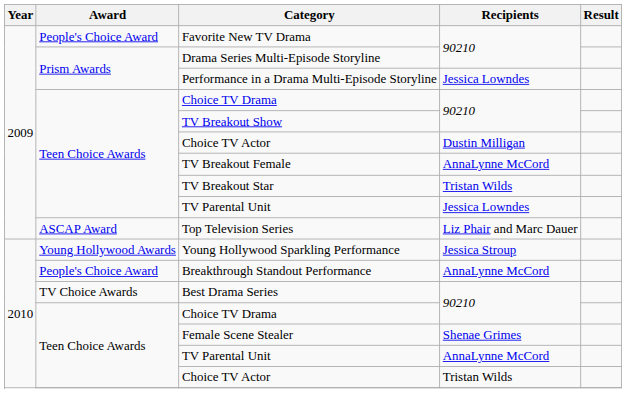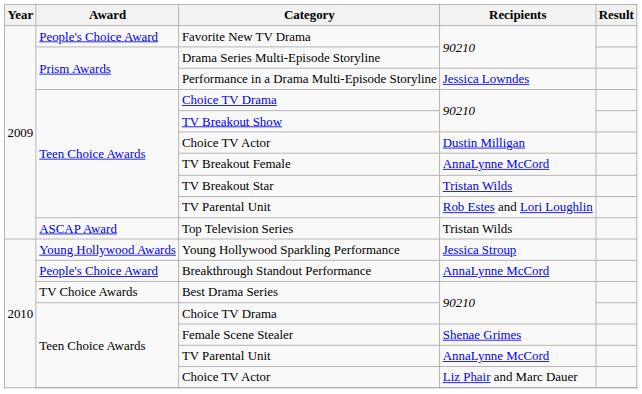 <table class="wikitable" style="font-size: 95%;">
 <tr style="text-align:center;">
 <th>Year</th>
 <th>Award</th>
 <th>Category</th>
 <th>Recipients</th>
 <th>Result</th>
 </tr>
 <tr>
 <td rowspan="10">2009</td>
 <td><a href='#'>People's Choice Award</a></td>
 <td>Favorite New TV Drama</td>
 <td rowspan="2"><em>90210</em></td>
 <td></td>
 </tr>
 <tr>
 <td rowspan="2"><a href='#'>Prism Awards</a></td>
 <td>Drama Series Multi-Episode Storyline</td>
 <td></td>
 </tr>
 <tr>
 <td>Performance in a Drama Multi-Episode Storyline</td>
 <td><a href='#'>Jessica Lowndes</a></td>
 <td></td>
 </tr>
 <tr>
 <td rowspan="6"><a href='#'>Teen Choice Awards</a></td>
 <td><a href='#'>Choice TV Drama</a></td>
 <td rowspan="2"><em>90210</em></td>
 <td></td>
 </tr>
 <tr>
 <td><a href='#'>TV Breakout Show</a></td>
 <td></td>
 </tr>
 <tr>
 <td>Choice TV Actor</td>
 <td><a href='#'>Dustin Milligan</a></td>
 <td></td>
 </tr>
 <tr>
 <td>TV Breakout Female</td>
 <td><a href='#'>AnnaLynne McCord</a></td>
 <td></td>
 </tr>
 <tr>
 <td>TV Breakout Star</td>
 <td><a href='#'>Tristan Wilds</a></td>
 <td></td>
 </tr>
 <tr>
 <td>TV Parental Unit</td>
-<td><a href='#'>Jessica Lowndes</a></td>
+<td><a href='#'>Rob Estes</a> and <a href='#'>Lori Loughlin</a></td>
 <td></td>
 </tr>
 <tr>
 <td><a href='#'>ASCAP Award</a></td>
 <td>Top Television Series</td>
-<td><a href='#'>Liz Phair</a> and Marc Dauer</td>
+<td>Tristan Wilds</td>
 <td></td>
 </tr>
 <tr>
 <td rowspan="8">2010</td>
 <td><a href='#'>Young Hollywood Awards</a></td>
 <td>Young Hollywood Sparkling Performance</td>
 <td><a href='#'>Jessica Stroup</a></td>
 <td></td>
 </tr>
 <tr>
 <td><a href='#'>People's Choice Award</a></td>
 <td>Breakthrough Standout Performance</td>
 <td><a href='#'>AnnaLynne McCord</a></td>
 <td></td>
 </tr>
 <tr>
 <td>TV Choice Awards</td>
 <td>Best Drama Series</td>
 <td rowspan="2"><em>90210</em></td>
 <td></td>
 </tr>
 <tr>
 <td rowspan="4">Teen Choice Awards</td>
 <td>Choice TV Drama</td>
 <td></td>
 </tr>
 <tr>
 <td>Female Scene Stealer</td>
 <td><a href='#'>Shenae Grimes</a></td>
 <td></td>
 </tr>
 <tr>
 <td>TV Parental Unit</td>
 <td><a href='#'>AnnaLynne McCord</a></td>
 <td></td>
 </tr>
 <tr>
 <td>Choice TV Actor</td>
-<td>Tristan Wilds</td>
+<td><a href='#'>Liz Phair</a> and Marc Dauer</td>
 <td></td>
 </tr>
 <tr>
 </tr>
 </table>
